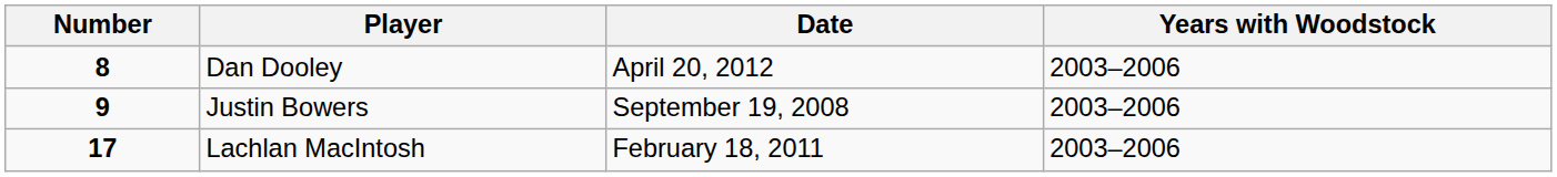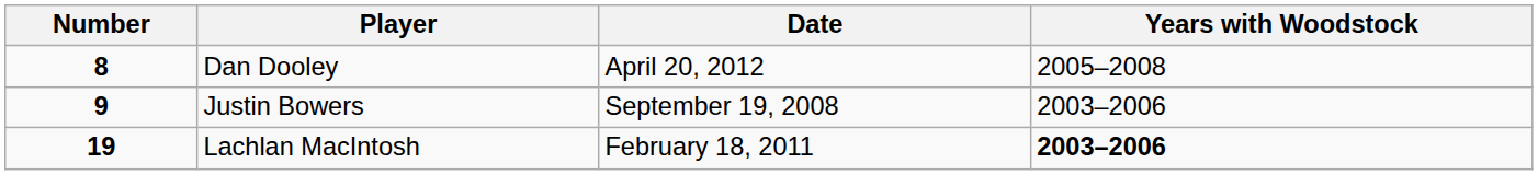 <table class="wikitable" width="75%">
 <tr>
 <th>Number</th>
 <th>Player</th>
 <th>Date</th>
 <th>Years with Woodstock</th>
 </tr>
 <tr>
 <td align="center"><strong>8</strong></td>
 <td>Dan Dooley</td>
 <td>April 20, 2012</td>
-<td>2003–2006</td>
+<td>2005–2008</td>
 </tr>
 <tr>
 <td align="center"><strong>9</strong></td>
 <td>Justin Bowers</td>
 <td>September 19, 2008</td>
 <td>2003–2006</td>
 </tr>
 <tr>
-<td align="center"><strong>17</strong></td>
+<td align="center"><strong>19</strong></td>
 <td>Lachlan MacIntosh</td>
 <td>February 18, 2011</td>
-<td>2003–2006</td>
+<td><strong>2003–2006</strong></td>
 </tr>
 </table>
